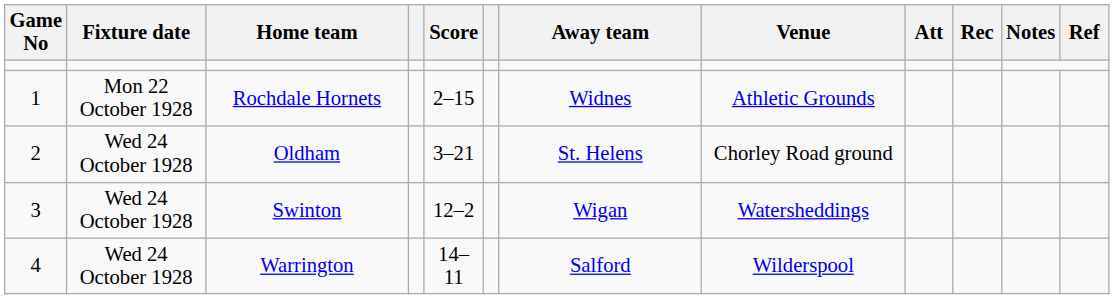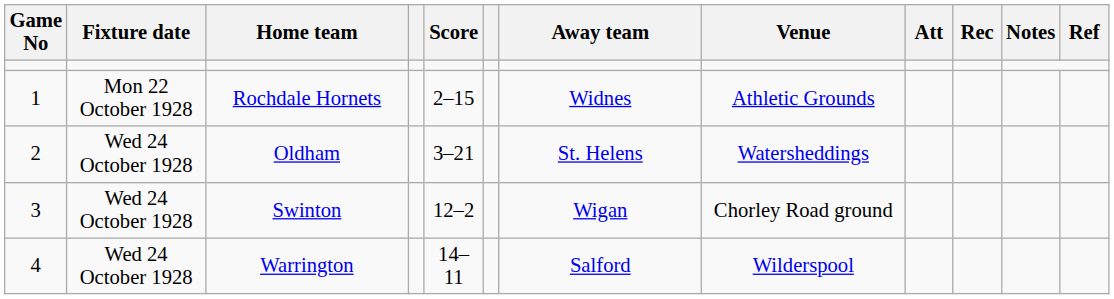 <table class="wikitable" style="text-align:center;">
 <tr>
 <th width=20 abbr="No">Game No</th>
 <th width=100 abbr="Date">Fixture date</th>
 <th width=150 abbr="Home team">Home team</th>
 <th width=5 abbr="space"></th>
 <th width=20 abbr="Score">Score</th>
 <th width=5 abbr="space"></th>
 <th width=150 abbr="Away team">Away team</th>
 <th width=150 abbr="Venue">Venue</th>
 <th width=30 abbr="Att">Att</th>
 <th width=30 abbr="Rec">Rec</th>
 <th width=20 abbr="Notes">Notes</th>
 <th width=30 abbr="Ref">Ref</th>
 </tr>
 <tr>
 <td></td>
 <td></td>
 <td></td>
 <td></td>
 <td></td>
 <td></td>
 <td></td>
 <td></td>
 <td></td>
 <td></td>
 </tr>
 <tr>
 <td>1</td>
 <td>Mon 22 October 1928</td>
 <td><a href='#'>Rochdale Hornets</a></td>
 <td></td>
 <td>2–15</td>
 <td></td>
 <td><a href='#'>Widnes</a></td>
 <td><a href='#'>Athletic Grounds</a></td>
 <td></td>
 <td></td>
 <td></td>
 <td></td>
 </tr>
 <tr>
 <td>2</td>
 <td>Wed 24 October 1928</td>
 <td><a href='#'>Oldham</a></td>
 <td></td>
 <td>3–21</td>
 <td></td>
 <td><a href='#'>St. Helens</a></td>
-<td>Chorley Road ground</td>
+<td><a href='#'>Watersheddings</a></td>
 <td></td>
 <td></td>
 <td></td>
 <td></td>
 </tr>
 <tr>
 <td>3</td>
 <td>Wed 24 October 1928</td>
 <td><a href='#'>Swinton</a></td>
 <td></td>
 <td>12–2</td>
 <td></td>
 <td><a href='#'>Wigan</a></td>
-<td><a href='#'>Watersheddings</a></td>
+<td>Chorley Road ground</td>
 <td></td>
 <td></td>
 <td></td>
 <td></td>
 </tr>
 <tr>
 <td>4</td>
 <td>Wed 24 October 1928</td>
 <td><a href='#'>Warrington</a></td>
 <td></td>
 <td>14–11</td>
 <td></td>
 <td><a href='#'>Salford</a></td>
 <td><a href='#'>Wilderspool</a></td>
 <td></td>
 <td></td>
 <td></td>
 <td></td>
 </tr>
 </table>
